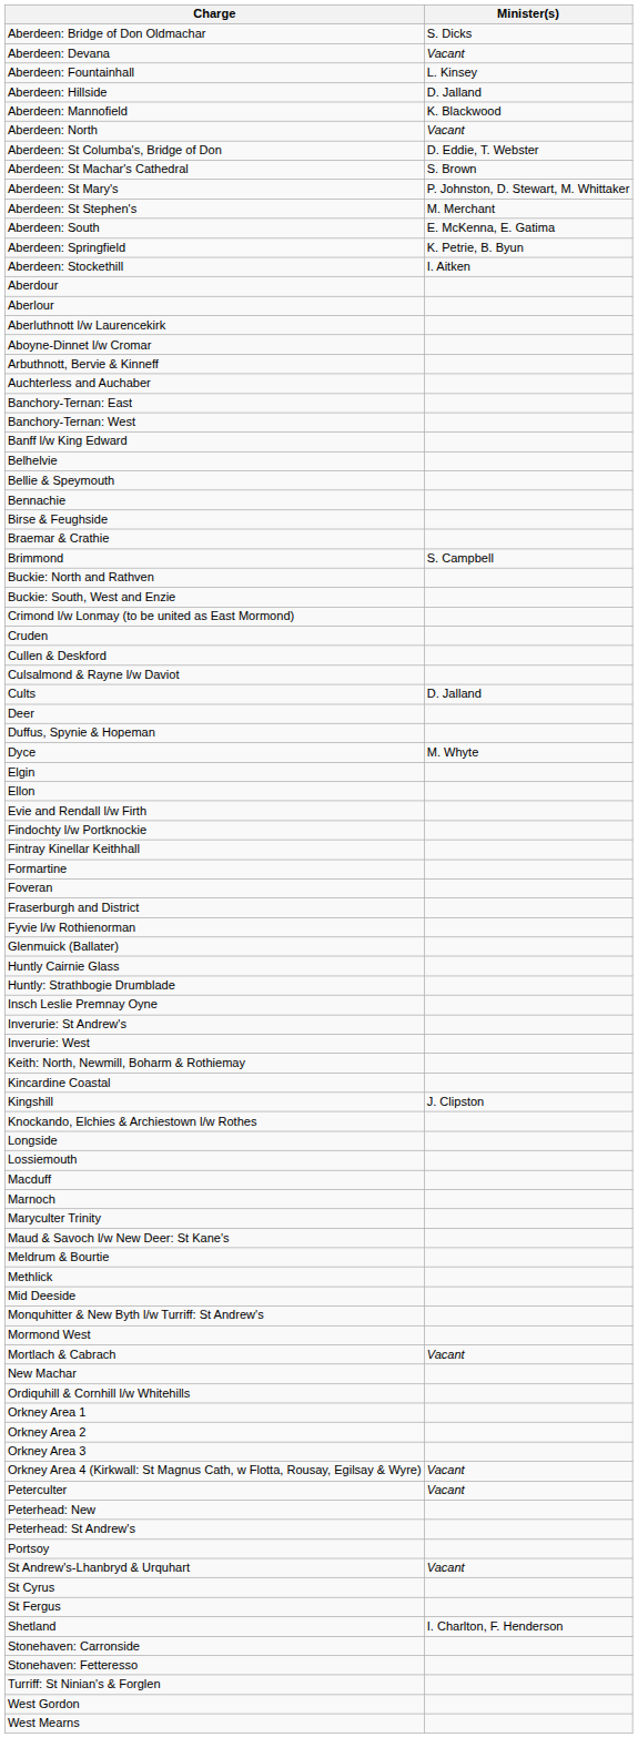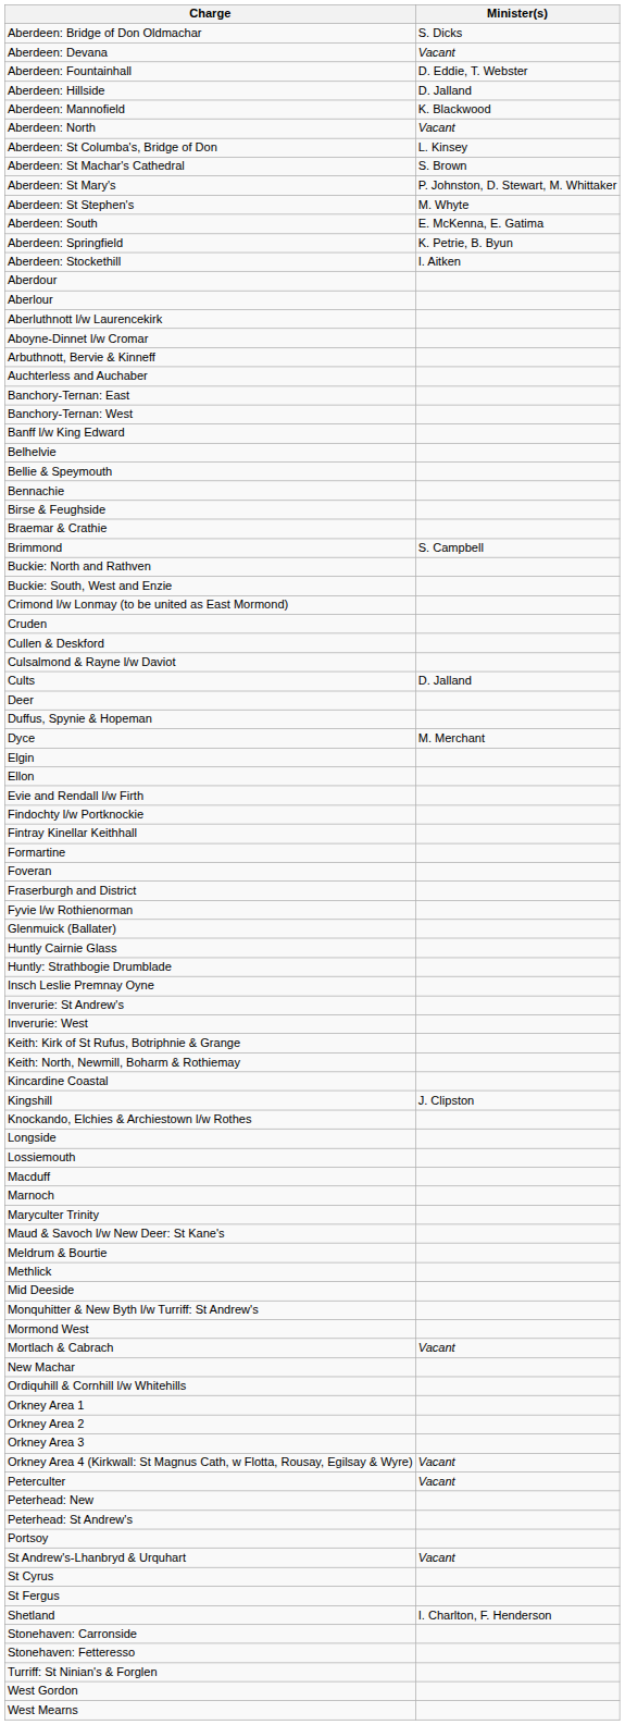 <table class="wikitable">
 <tr>
 <th>Charge</th>
 <th>Minister(s)</th>
 </tr>
 <tr>
 <td>Aberdeen: Bridge of Don Oldmachar</td>
 <td>S. Dicks</td>
 </tr>
 <tr>
 <td>Aberdeen: Devana</td>
 <td><em>Vacant</em></td>
 </tr>
 <tr>
 <td>Aberdeen: Fountainhall</td>
-<td>L. Kinsey</td>
+<td>D. Eddie, T. Webster</td>
 </tr>
 <tr>
 <td>Aberdeen: Hillside</td>
 <td>D. Jalland</td>
 </tr>
 <tr>
 <td>Aberdeen: Mannofield</td>
 <td>K. Blackwood</td>
 </tr>
 <tr>
 <td>Aberdeen: North</td>
 <td><em>Vacant</em></td>
 </tr>
 <tr>
 <td>Aberdeen: St Columba's, Bridge of Don</td>
-<td>D. Eddie, T. Webster</td>
+<td>L. Kinsey</td>
 </tr>
 <tr>
 <td>Aberdeen: St Machar's Cathedral</td>
 <td>S. Brown</td>
 </tr>
 <tr>
 <td>Aberdeen: St Mary's</td>
 <td>P. Johnston, D. Stewart, M. Whittaker</td>
 </tr>
 <tr>
 <td>Aberdeen: St Stephen's</td>
-<td>M. Merchant</td>
+<td>M. Whyte</td>
 </tr>
 <tr>
 <td>Aberdeen: South</td>
 <td>E. McKenna, E. Gatima</td>
 </tr>
 <tr>
 <td>Aberdeen: Springfield</td>
 <td>K. Petrie, B. Byun</td>
 </tr>
 <tr>
 <td>Aberdeen: Stockethill</td>
 <td>I. Aitken</td>
 </tr>
 <tr>
 <td>Aberdour</td>
 <td></td>
 </tr>
 <tr>
 <td>Aberlour</td>
 <td></td>
 </tr>
 <tr>
 <td>Aberluthnott l/w Laurencekirk</td>
 <td></td>
 </tr>
 <tr>
 <td>Aboyne-Dinnet l/w Cromar</td>
 <td></td>
 </tr>
 <tr>
 <td>Arbuthnott, Bervie & Kinneff</td>
 <td></td>
 </tr>
 <tr>
 <td>Auchterless and Auchaber</td>
 <td></td>
 </tr>
 <tr>
 <td>Banchory-Ternan: East</td>
 <td></td>
 </tr>
 <tr>
 <td>Banchory-Ternan: West</td>
 <td></td>
 </tr>
 <tr>
 <td>Banff l/w King Edward</td>
 <td></td>
 </tr>
 <tr>
 <td>Belhelvie</td>
 <td></td>
 </tr>
 <tr>
 <td>Bellie & Speymouth</td>
 <td></td>
 </tr>
 <tr>
 <td>Bennachie</td>
 <td></td>
 </tr>
 <tr>
 <td>Birse & Feughside</td>
 <td></td>
 </tr>
 <tr>
 <td>Braemar & Crathie</td>
 <td></td>
 </tr>
 <tr>
 <td>Brimmond</td>
 <td>S. Campbell</td>
 </tr>
 <tr>
 <td>Buckie: North and Rathven</td>
 <td></td>
 </tr>
 <tr>
 <td>Buckie: South, West and Enzie</td>
 <td></td>
 </tr>
 <tr>
 <td>Crimond l/w Lonmay (to be united as East Mormond)</td>
 <td></td>
 </tr>
 <tr>
 <td>Cruden</td>
 <td></td>
 </tr>
 <tr>
 <td>Cullen & Deskford</td>
 <td></td>
 </tr>
 <tr>
 <td>Culsalmond & Rayne l/w Daviot</td>
 <td></td>
 </tr>
 <tr>
 <td>Cults</td>
 <td>D. Jalland</td>
 </tr>
 <tr>
 <td>Deer</td>
 <td></td>
 </tr>
 <tr>
 <td>Duffus, Spynie & Hopeman</td>
 <td></td>
 </tr>
 <tr>
 <td>Dyce</td>
-<td>M. Whyte</td>
+<td>M. Merchant</td>
 </tr>
 <tr>
 <td>Elgin</td>
 <td></td>
 </tr>
 <tr>
 <td>Ellon</td>
 <td></td>
 </tr>
 <tr>
 <td>Evie and Rendall l/w Firth</td>
 <td></td>
 </tr>
 <tr>
 <td>Findochty l/w Portknockie</td>
 <td></td>
 </tr>
 <tr>
 <td>Fintray Kinellar Keithhall</td>
 <td></td>
 </tr>
 <tr>
 <td>Formartine</td>
 <td></td>
 </tr>
 <tr>
 <td>Foveran</td>
 <td></td>
 </tr>
 <tr>
 <td>Fraserburgh and District</td>
 <td></td>
 </tr>
 <tr>
 <td>Fyvie l/w Rothienorman</td>
 <td></td>
 </tr>
 <tr>
 <td>Glenmuick (Ballater)</td>
 <td></td>
 </tr>
 <tr>
 <td>Huntly Cairnie Glass</td>
 <td></td>
 </tr>
 <tr>
 <td>Huntly: Strathbogie Drumblade</td>
 <td></td>
 </tr>
 <tr>
 <td>Insch Leslie Premnay Oyne</td>
 <td></td>
 </tr>
 <tr>
 <td>Inverurie: St Andrew's</td>
 <td></td>
 </tr>
 <tr>
 <td>Inverurie: West</td>
+<td></td>
+</tr>
+<tr>
+<td>Keith: Kirk of St Rufus, Botriphnie & Grange</td>
 <td></td>
 </tr>
 <tr>
 <td>Keith: North, Newmill, Boharm & Rothiemay</td>
 <td></td>
 </tr>
 <tr>
 <td>Kincardine Coastal</td>
 <td></td>
 </tr>
 <tr>
 <td>Kingshill</td>
 <td>J. Clipston</td>
 </tr>
 <tr>
 <td>Knockando, Elchies & Archiestown l/w Rothes</td>
 <td></td>
 </tr>
 <tr>
 <td>Longside</td>
 <td></td>
 </tr>
 <tr>
 <td>Lossiemouth</td>
 <td></td>
 </tr>
 <tr>
 <td>Macduff</td>
 <td></td>
 </tr>
 <tr>
 <td>Marnoch</td>
 <td></td>
 </tr>
 <tr>
 <td>Maryculter Trinity</td>
 <td></td>
 </tr>
 <tr>
 <td>Maud & Savoch l/w New Deer: St Kane's</td>
 <td></td>
 </tr>
 <tr>
 <td>Meldrum & Bourtie</td>
 <td></td>
 </tr>
 <tr>
 <td>Methlick</td>
 <td></td>
 </tr>
 <tr>
 <td>Mid Deeside</td>
 <td></td>
 </tr>
 <tr>
 <td>Monquhitter & New Byth l/w Turriff: St Andrew's</td>
 <td></td>
 </tr>
 <tr>
 <td>Mormond West</td>
 <td></td>
 </tr>
 <tr>
 <td>Mortlach & Cabrach</td>
 <td><em>Vacant</em></td>
 </tr>
 <tr>
 <td>New Machar</td>
 <td></td>
 </tr>
 <tr>
 <td>Ordiquhill & Cornhill l/w Whitehills</td>
 <td></td>
 </tr>
 <tr>
 <td>Orkney Area 1</td>
 <td></td>
 </tr>
 <tr>
 <td>Orkney Area 2</td>
 <td></td>
 </tr>
 <tr>
 <td>Orkney Area 3</td>
 <td></td>
 </tr>
 <tr>
 <td>Orkney Area 4 (Kirkwall: St Magnus Cath, w Flotta, Rousay, Egilsay & Wyre)</td>
 <td><em>Vacant</em></td>
 </tr>
 <tr>
 <td>Peterculter</td>
 <td><em>Vacant</em></td>
 </tr>
 <tr>
 <td>Peterhead: New</td>
 <td></td>
 </tr>
 <tr>
 <td>Peterhead: St Andrew's</td>
 <td></td>
 </tr>
 <tr>
 <td>Portsoy</td>
 <td></td>
 </tr>
 <tr>
 <td>St Andrew's-Lhanbryd & Urquhart</td>
 <td><em>Vacant</em></td>
 </tr>
 <tr>
 <td>St Cyrus</td>
 <td></td>
 </tr>
 <tr>
 <td>St Fergus</td>
 <td></td>
 </tr>
 <tr>
 <td>Shetland</td>
 <td>I. Charlton, F. Henderson</td>
 </tr>
 <tr>
 <td>Stonehaven: Carronside</td>
 <td></td>
 </tr>
 <tr>
 <td>Stonehaven: Fetteresso</td>
 <td></td>
 </tr>
 <tr>
 <td>Turriff: St Ninian's & Forglen</td>
 <td></td>
 </tr>
 <tr>
 <td>West Gordon</td>
 <td></td>
 </tr>
 <tr>
 <td>West Mearns</td>
 <td></td>
 </tr>
 </table>
